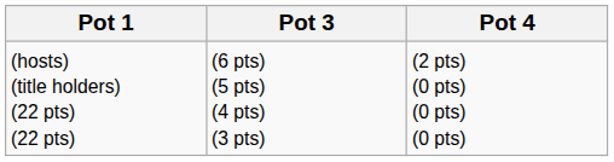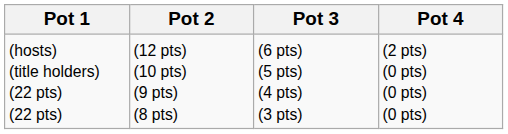 <table class=wikitable>
 <tr>
 <th width=20%>Pot 1</th>
+<th width=20%>Pot 2</th>
 <th width=20%>Pot 3</th>
 <th width=20%>Pot 4</th>
 </tr>
 <tr valign=top>
 <td> <small>(hosts)</small><br> <small>(title holders)</small><br> <small>(22 pts)</small><br> <small>(22 pts)</small></td>
+<td> <small>(12 pts)</small><br> <small>(10 pts)</small><br> <small>(9 pts)</small><br> <small>(8 pts)</small></td>
 <td> <small>(6 pts)</small><br> <small>(5 pts)</small><br> <small>(4 pts)</small><br> <small>(3 pts)</small></td>
 <td> <small>(2 pts)</small><br> <small>(0 pts)</small><br> <small>(0 pts)</small><br> <small>(0 pts)</small></td>
 </tr>
 </table>
